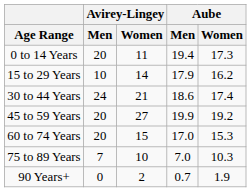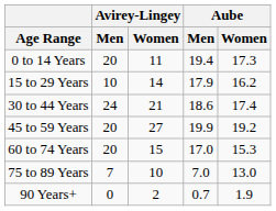 <table class="wikitable" style="text-align:center;">
 <tr>
 <th></th>
 <th colspan=2>Avirey-Lingey</th>
 <th colspan=2>Aube</th>
 </tr>
 <tr>
 <th>Age Range</th>
 <th>Men</th>
 <th>Women</th>
 <th>Men</th>
 <th>Women</th>
 </tr>
 <tr>
 <td>0 to 14 Years</td>
 <td>20</td>
 <td>11</td>
 <td>19.4</td>
 <td>17.3</td>
 </tr>
 <tr>
 <td>15 to 29 Years</td>
 <td>10</td>
 <td>14</td>
 <td>17.9</td>
 <td>16.2</td>
 </tr>
 <tr>
 <td>30 to 44 Years</td>
 <td>24</td>
 <td>21</td>
 <td>18.6</td>
 <td>17.4</td>
 </tr>
 <tr>
 <td>45 to 59 Years</td>
 <td>20</td>
 <td>27</td>
 <td>19.9</td>
 <td>19.2</td>
 </tr>
 <tr>
 <td>60 to 74 Years</td>
 <td>20</td>
 <td>15</td>
 <td>17.0</td>
 <td>15.3</td>
 </tr>
 <tr>
 <td>75 to 89 Years</td>
 <td>7</td>
 <td>10</td>
 <td>7.0</td>
-<td>10.3</td>
+<td>13.0</td>
 </tr>
 <tr>
 <td>90 Years+</td>
 <td>0</td>
 <td>2</td>
 <td>0.7</td>
 <td>1.9</td>
 </tr>
 </table>
